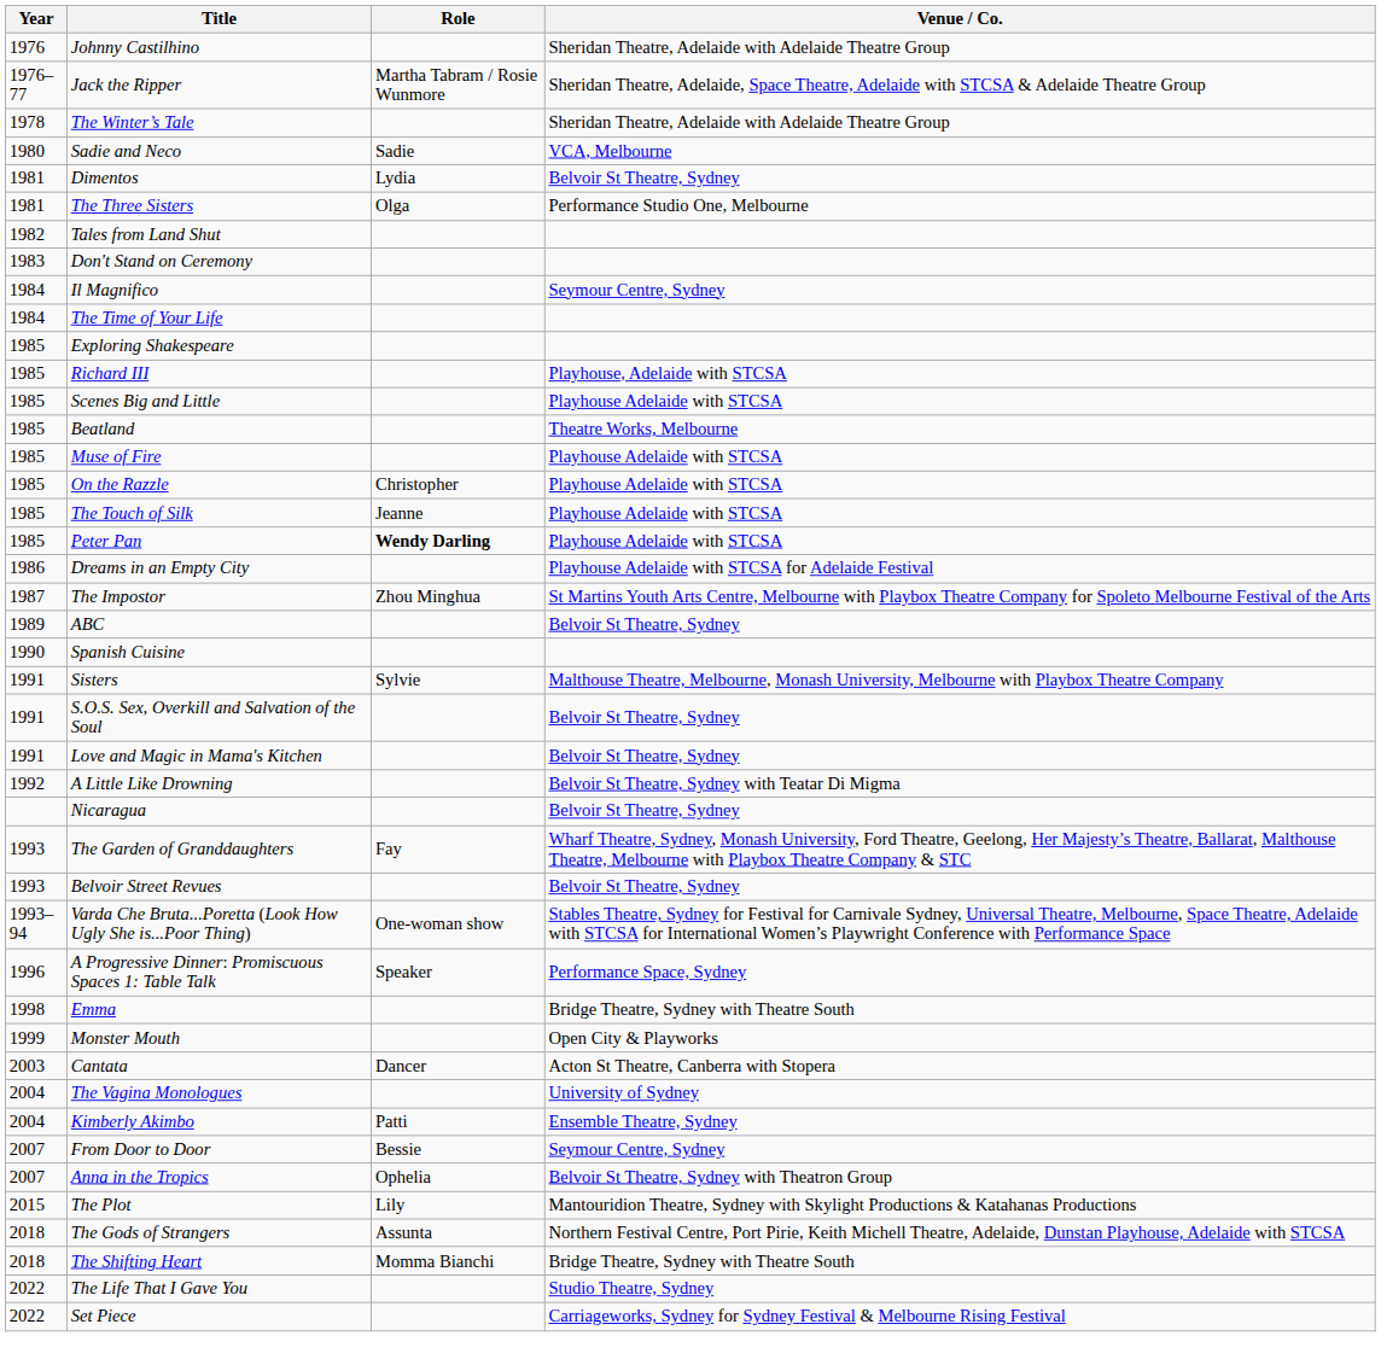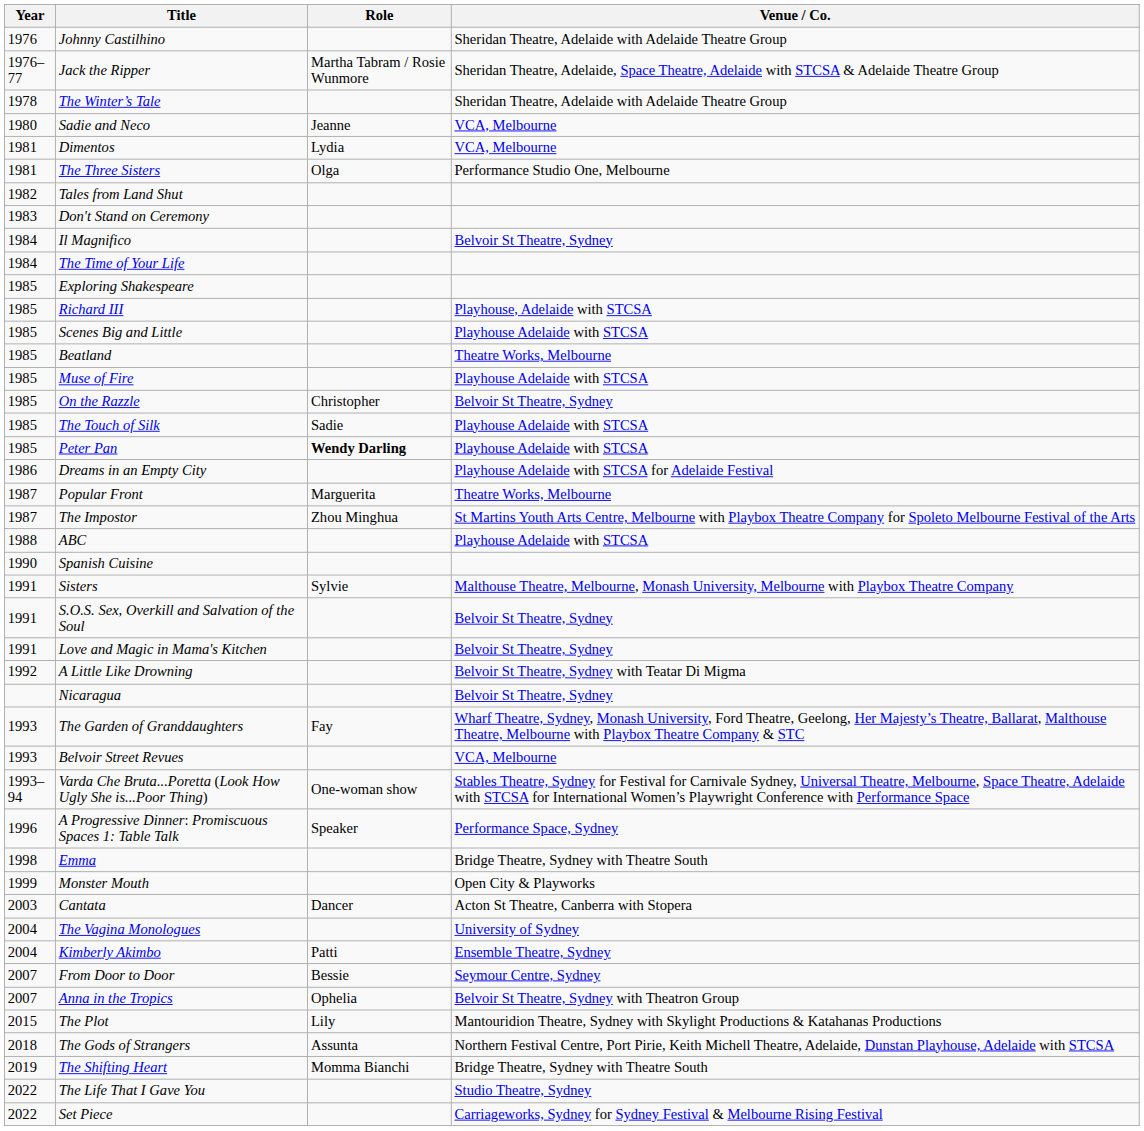 <table class="wikitable">
 <tr>
 <th>Year</th>
 <th>Title</th>
 <th>Role</th>
 <th>Venue / Co.</th>
 </tr>
 <tr>
 <td>1976</td>
 <td><em>Johnny Castilhino</em></td>
 <td></td>
 <td>Sheridan Theatre, Adelaide with Adelaide Theatre Group</td>
 </tr>
 <tr>
 <td>1976–77</td>
 <td><em>Jack the Ripper</em></td>
 <td>Martha Tabram / Rosie Wunmore</td>
 <td>Sheridan Theatre, Adelaide, <a href='#'>Space Theatre, Adelaide</a> with <a href='#'>STCSA</a> & Adelaide Theatre Group</td>
 </tr>
 <tr>
 <td>1978</td>
 <td><em><a href='#'>The Winter’s Tale</a></em></td>
 <td></td>
 <td>Sheridan Theatre, Adelaide with Adelaide Theatre Group</td>
 </tr>
 <tr>
 <td>1980</td>
 <td><em>Sadie and Neco</em></td>
-<td>Sadie</td>
+<td>Jeanne</td>
 <td><a href='#'>VCA, Melbourne</a></td>
 </tr>
 <tr>
 <td>1981</td>
 <td><em>Dimentos</em></td>
 <td>Lydia</td>
-<td><a href='#'>Belvoir St Theatre, Sydney</a></td>
+<td><a href='#'>VCA, Melbourne</a></td>
 </tr>
 <tr>
 <td>1981</td>
 <td><em><a href='#'>The Three Sisters</a></em></td>
 <td>Olga</td>
 <td>Performance Studio One, Melbourne</td>
 </tr>
 <tr>
 <td>1982</td>
 <td><em>Tales from Land Shut</em></td>
 <td></td>
 <td></td>
 </tr>
 <tr>
 <td>1983</td>
 <td><em>Don't Stand on Ceremony</em></td>
 <td></td>
 <td></td>
 </tr>
 <tr>
 <td>1984</td>
 <td><em>Il Magnifico</em></td>
 <td></td>
-<td><a href='#'>Seymour Centre, Sydney</a></td>
+<td><a href='#'>Belvoir St Theatre, Sydney</a></td>
 </tr>
 <tr>
 <td>1984</td>
 <td><em><a href='#'>The Time of Your Life</a></em></td>
 <td></td>
 <td></td>
 </tr>
 <tr>
 <td>1985</td>
 <td><em>Exploring Shakespeare</em></td>
 <td></td>
 <td></td>
 </tr>
 <tr>
 <td>1985</td>
 <td><em><a href='#'>Richard III</a></em></td>
 <td></td>
 <td><a href='#'>Playhouse, Adelaide</a> with <a href='#'>STCSA</a></td>
 </tr>
 <tr>
 <td>1985</td>
 <td><em>Scenes Big and Little</em></td>
 <td></td>
 <td><a href='#'>Playhouse Adelaide</a> with <a href='#'>STCSA</a></td>
 </tr>
 <tr>
 <td>1985</td>
 <td><em>Beatland</em></td>
 <td></td>
 <td><a href='#'>Theatre Works, Melbourne</a></td>
 </tr>
 <tr>
 <td>1985</td>
 <td><em><a href='#'>Muse of Fire</a></em></td>
 <td></td>
 <td><a href='#'>Playhouse Adelaide</a> with <a href='#'>STCSA</a></td>
 </tr>
 <tr>
 <td>1985</td>
 <td><em><a href='#'>On the Razzle</a></em></td>
 <td>Christopher</td>
-<td><a href='#'>Playhouse Adelaide</a> with <a href='#'>STCSA</a></td>
+<td><a href='#'>Belvoir St Theatre, Sydney</a></td>
 </tr>
 <tr>
 <td>1985</td>
 <td><em><a href='#'>The Touch of Silk</a></em></td>
-<td>Jeanne</td>
+<td>Sadie</td>
 <td><a href='#'>Playhouse Adelaide</a> with <a href='#'>STCSA</a></td>
 </tr>
 <tr>
 <td>1985</td>
 <td><em><a href='#'>Peter Pan</a></em></td>
 <td><strong>Wendy Darling</strong></td>
 <td><a href='#'>Playhouse Adelaide</a> with <a href='#'>STCSA</a></td>
 </tr>
 <tr>
 <td>1986</td>
 <td><em>Dreams in an Empty City</em></td>
 <td></td>
 <td><a href='#'>Playhouse Adelaide</a> with <a href='#'>STCSA</a> for <a href='#'>Adelaide Festival</a></td>
 </tr>
 <tr>
 <td>1987</td>
+<td><em>Popular Front</em></td>
+<td>Marguerita</td>
+<td><a href='#'>Theatre Works, Melbourne</a></td>
+</tr>
+<tr>
+<td>1987</td>
 <td><em>The Impostor</em></td>
 <td>Zhou Minghua</td>
 <td><a href='#'>St Martins Youth Arts Centre, Melbourne</a> with <a href='#'>Playbox Theatre Company</a> for <a href='#'>Spoleto Melbourne Festival of the Arts</a></td>
 </tr>
 <tr>
-<td>1989</td>
+<td>1988</td>
 <td><em>ABC</em></td>
 <td></td>
-<td><a href='#'>Belvoir St Theatre, Sydney</a></td>
+<td><a href='#'>Playhouse Adelaide</a> with <a href='#'>STCSA</a></td>
 </tr>
 <tr>
 <td>1990</td>
 <td><em>Spanish Cuisine</em></td>
 <td></td>
 <td></td>
 </tr>
 <tr>
 <td>1991</td>
 <td><em>Sisters</em></td>
 <td>Sylvie</td>
 <td><a href='#'>Malthouse Theatre, Melbourne</a>, <a href='#'>Monash University, Melbourne</a> with <a href='#'>Playbox Theatre Company</a></td>
 </tr>
 <tr>
 <td>1991</td>
 <td><em>S.O.S. Sex, Overkill and Salvation of the Soul</em></td>
 <td></td>
 <td><a href='#'>Belvoir St Theatre, Sydney</a></td>
 </tr>
 <tr>
 <td>1991</td>
 <td><em>Love and Magic in Mama's Kitchen</em></td>
 <td></td>
 <td><a href='#'>Belvoir St Theatre, Sydney</a></td>
 </tr>
 <tr>
 <td>1992</td>
 <td><em>A Little Like Drowning</em></td>
 <td></td>
 <td><a href='#'>Belvoir St Theatre, Sydney</a> with Teatar Di Migma</td>
 </tr>
 <tr>
 <td></td>
 <td><em>Nicaragua</em></td>
 <td></td>
 <td><a href='#'>Belvoir St Theatre, Sydney</a></td>
 </tr>
 <tr>
 <td>1993</td>
 <td><em>The Garden of Granddaughters</em></td>
 <td>Fay</td>
 <td><a href='#'>Wharf Theatre, Sydney</a>, <a href='#'>Monash University</a>, Ford Theatre, Geelong, <a href='#'>Her Majesty’s Theatre, Ballarat</a>, <a href='#'>Malthouse Theatre, Melbourne</a> with <a href='#'>Playbox Theatre Company</a> & <a href='#'>STC</a></td>
 </tr>
 <tr>
 <td>1993</td>
 <td><em>Belvoir Street Revues</em></td>
 <td></td>
-<td><a href='#'>Belvoir St Theatre, Sydney</a></td>
+<td><a href='#'>VCA, Melbourne</a></td>
 </tr>
 <tr>
 <td>1993–94</td>
 <td><em>Varda Che Bruta...Poretta</em> (<em>Look How Ugly She is...Poor Thing</em>)</td>
 <td>One-woman show</td>
 <td><a href='#'>Stables Theatre, Sydney</a> for Festival for Carnivale Sydney, <a href='#'>Universal Theatre, Melbourne</a>, <a href='#'>Space Theatre, Adelaide</a> with <a href='#'>STCSA</a> for International Women’s Playwright Conference with <a href='#'>Performance Space</a></td>
 </tr>
 <tr>
 <td>1996</td>
 <td><em>A Progressive Dinner</em>: <em>Promiscuous Spaces 1: Table Talk</em></td>
 <td>Speaker</td>
 <td><a href='#'>Performance Space, Sydney</a></td>
 </tr>
 <tr>
 <td>1998</td>
 <td><em><a href='#'>Emma</a></em></td>
 <td></td>
 <td>Bridge Theatre, Sydney with Theatre South</td>
 </tr>
 <tr>
 <td>1999</td>
 <td><em>Monster Mouth</em></td>
 <td></td>
 <td>Open City & Playworks</td>
 </tr>
 <tr>
 <td>2003</td>
 <td><em>Cantata</em></td>
 <td>Dancer</td>
 <td>Acton St Theatre, Canberra with Stopera</td>
 </tr>
 <tr>
 <td>2004</td>
 <td><em><a href='#'>The Vagina Monologues</a></em></td>
 <td></td>
 <td><a href='#'>University of Sydney</a></td>
 </tr>
 <tr>
 <td>2004</td>
 <td><em><a href='#'>Kimberly Akimbo</a></em></td>
 <td>Patti</td>
 <td><a href='#'>Ensemble Theatre, Sydney</a></td>
 </tr>
 <tr>
 <td>2007</td>
 <td><em>From Door to Door</em></td>
 <td>Bessie</td>
 <td><a href='#'>Seymour Centre, Sydney</a></td>
 </tr>
 <tr>
 <td>2007</td>
 <td><em><a href='#'>Anna in the Tropics</a></em></td>
 <td>Ophelia</td>
 <td><a href='#'>Belvoir St Theatre, Sydney</a> with Theatron Group</td>
 </tr>
 <tr>
 <td>2015</td>
 <td><em>The Plot</em></td>
 <td>Lily</td>
 <td>Mantouridion Theatre, Sydney with Skylight Productions & Katahanas Productions</td>
 </tr>
 <tr>
 <td>2018</td>
 <td><em>The Gods of Strangers</em></td>
 <td>Assunta</td>
 <td>Northern Festival Centre, Port Pirie, Keith Michell Theatre, Adelaide, <a href='#'>Dunstan Playhouse, Adelaide</a> with <a href='#'>STCSA</a></td>
 </tr>
 <tr>
-<td>2018</td>
+<td>2019</td>
 <td><em><a href='#'>The Shifting Heart</a></em></td>
 <td>Momma Bianchi</td>
 <td>Bridge Theatre, Sydney with Theatre South</td>
 </tr>
 <tr>
 <td>2022</td>
 <td><em>The Life That I Gave You</em></td>
 <td></td>
 <td><a href='#'>Studio Theatre, Sydney</a></td>
 </tr>
 <tr>
 <td>2022</td>
 <td><em>Set Piece</em></td>
 <td></td>
 <td><a href='#'>Carriageworks, Sydney</a> for <a href='#'>Sydney Festival</a> & <a href='#'>Melbourne Rising Festival</a></td>
 </tr>
 </table>
